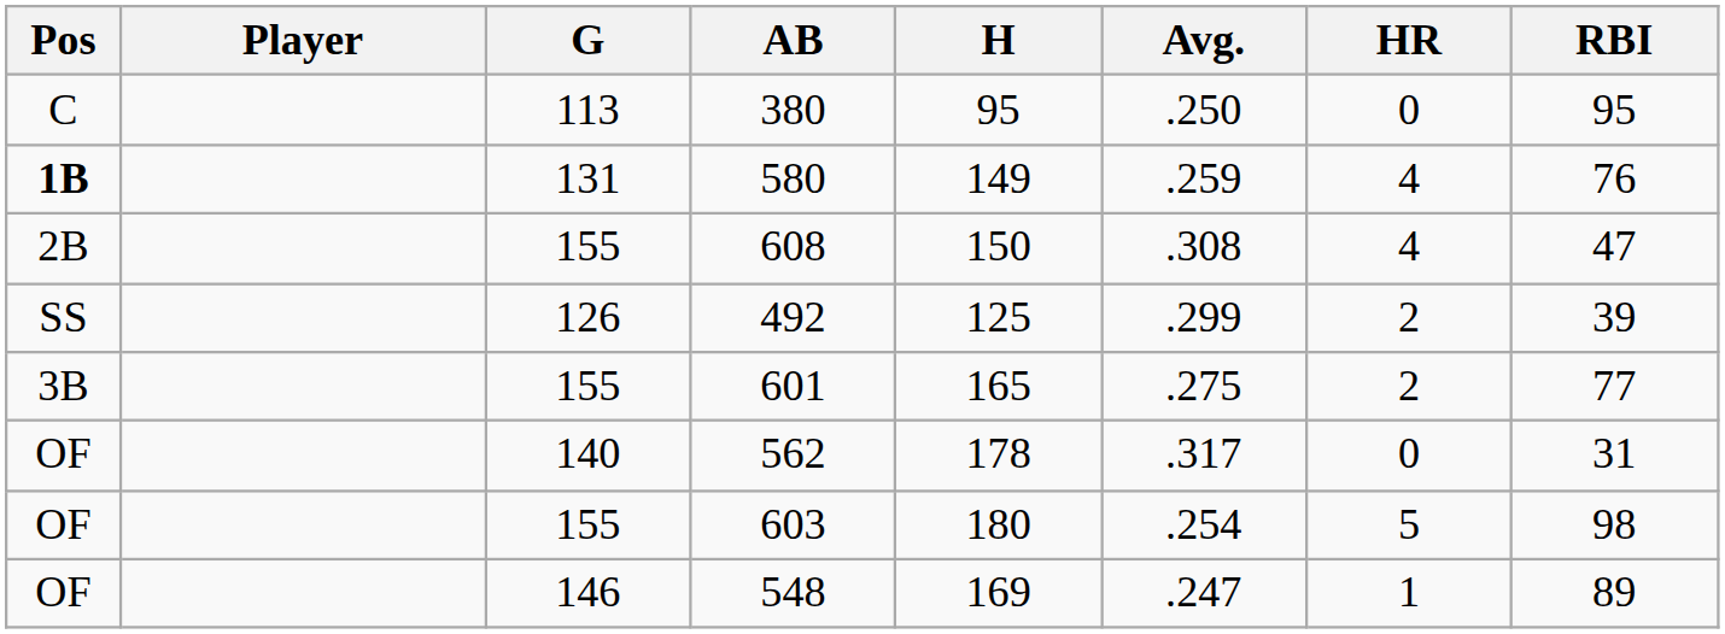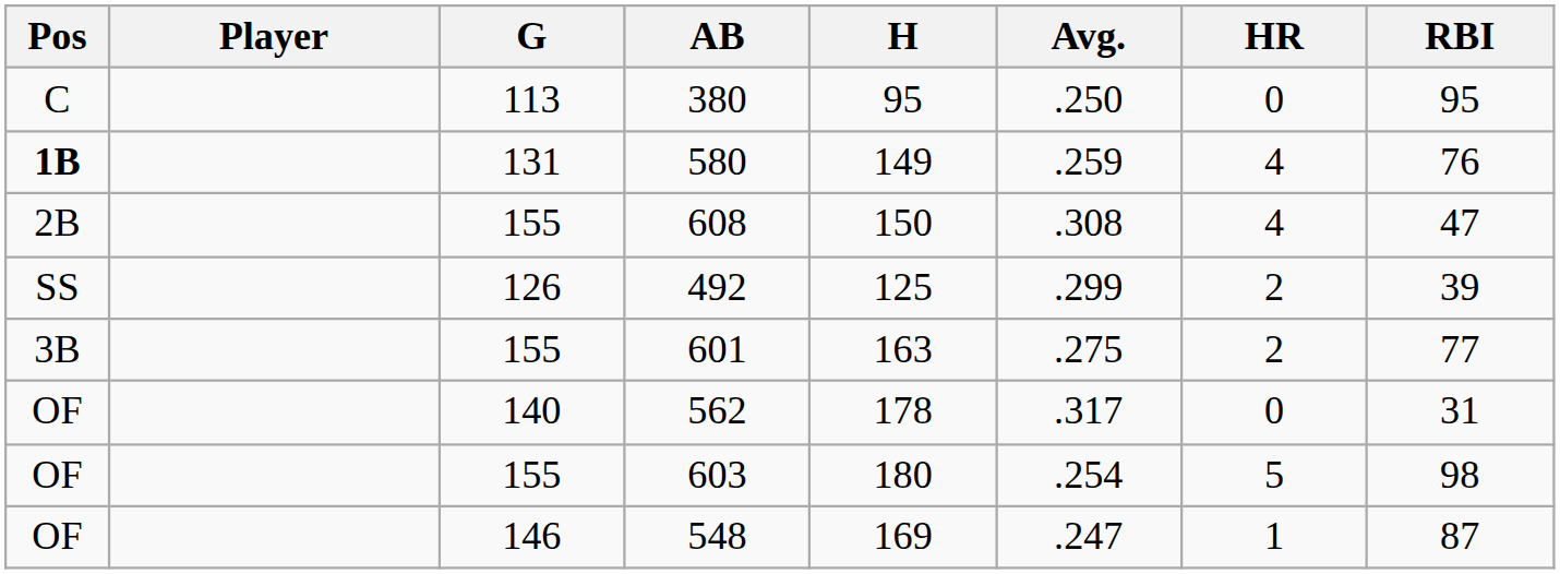 <table class="wikitable sortable">
 <tr>
 <th bgcolor="#DDDDFF" width="5%">Pos</th>
 <th bgcolor="#DDDDFF" width="16%">Player</th>
 <th bgcolor="#DDDDFF" width="9%">G</th>
 <th bgcolor="#DDDDFF" width="9%">AB</th>
 <th bgcolor="#DDDDFF" width="9%">H</th>
 <th bgcolor="#DDDDFF" width="9%">Avg.</th>
 <th bgcolor="#DDDDFF" width="9%">HR</th>
 <th bgcolor="#DDDDFF" width="9%">RBI</th>
 </tr>
 <tr align="center">
 <td>C</td>
 <td></td>
 <td>113</td>
 <td>380</td>
 <td>95</td>
 <td>.250</td>
 <td>0</td>
 <td>95</td>
 </tr>
 <tr align="center">
 <td><strong>1B</strong></td>
 <td></td>
 <td>131</td>
 <td>580</td>
 <td>149</td>
 <td>.259</td>
 <td>4</td>
 <td>76</td>
 </tr>
 <tr align="center">
 <td>2B</td>
 <td></td>
 <td>155</td>
 <td>608</td>
 <td>150</td>
 <td>.308</td>
 <td>4</td>
 <td>47</td>
 </tr>
 <tr align="center">
 <td>SS</td>
 <td></td>
 <td>126</td>
 <td>492</td>
 <td>125</td>
 <td>.299</td>
 <td>2</td>
 <td>39</td>
 </tr>
 <tr align="center">
 <td>3B</td>
 <td></td>
 <td>155</td>
 <td>601</td>
-<td>165</td>
+<td>163</td>
 <td>.275</td>
 <td>2</td>
 <td>77</td>
 </tr>
 <tr align="center">
 <td>OF</td>
 <td></td>
 <td>140</td>
 <td>562</td>
 <td>178</td>
 <td>.317</td>
 <td>0</td>
 <td>31</td>
 </tr>
 <tr align="center">
 <td>OF</td>
 <td></td>
 <td>155</td>
 <td>603</td>
 <td>180</td>
 <td>.254</td>
 <td>5</td>
 <td>98</td>
 </tr>
 <tr align="center">
 <td>OF</td>
 <td></td>
 <td>146</td>
 <td>548</td>
 <td>169</td>
 <td>.247</td>
 <td>1</td>
-<td>89</td>
+<td>87</td>
 </tr>
 </table>
